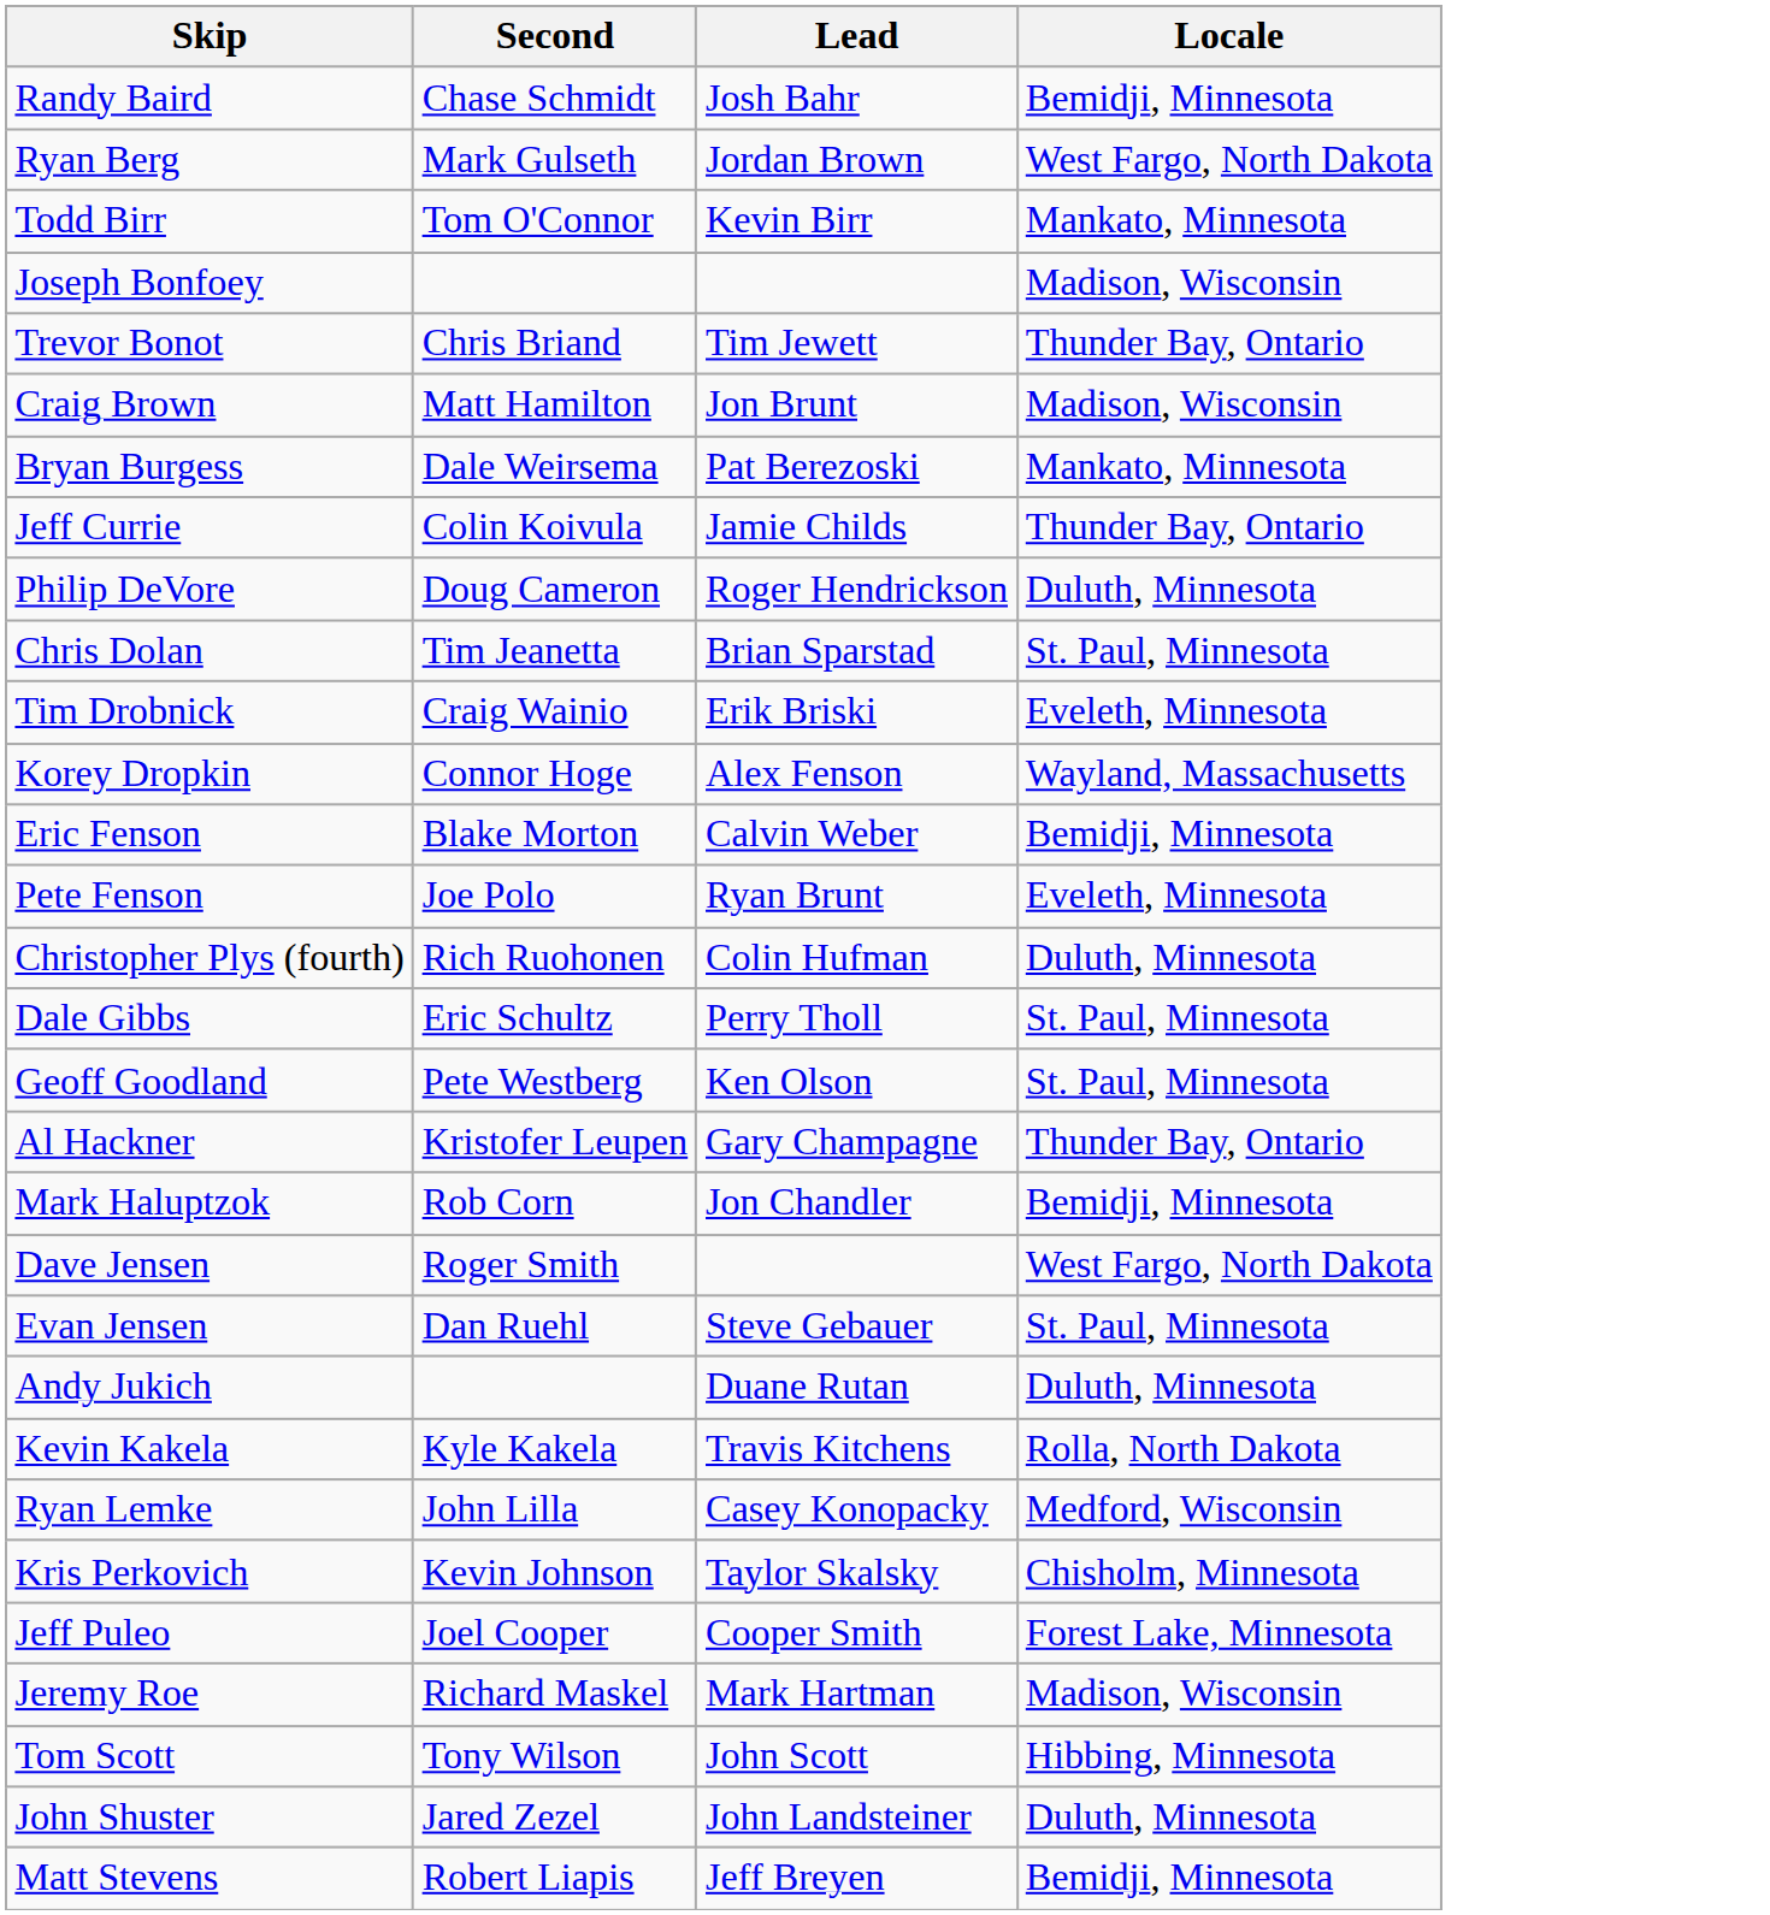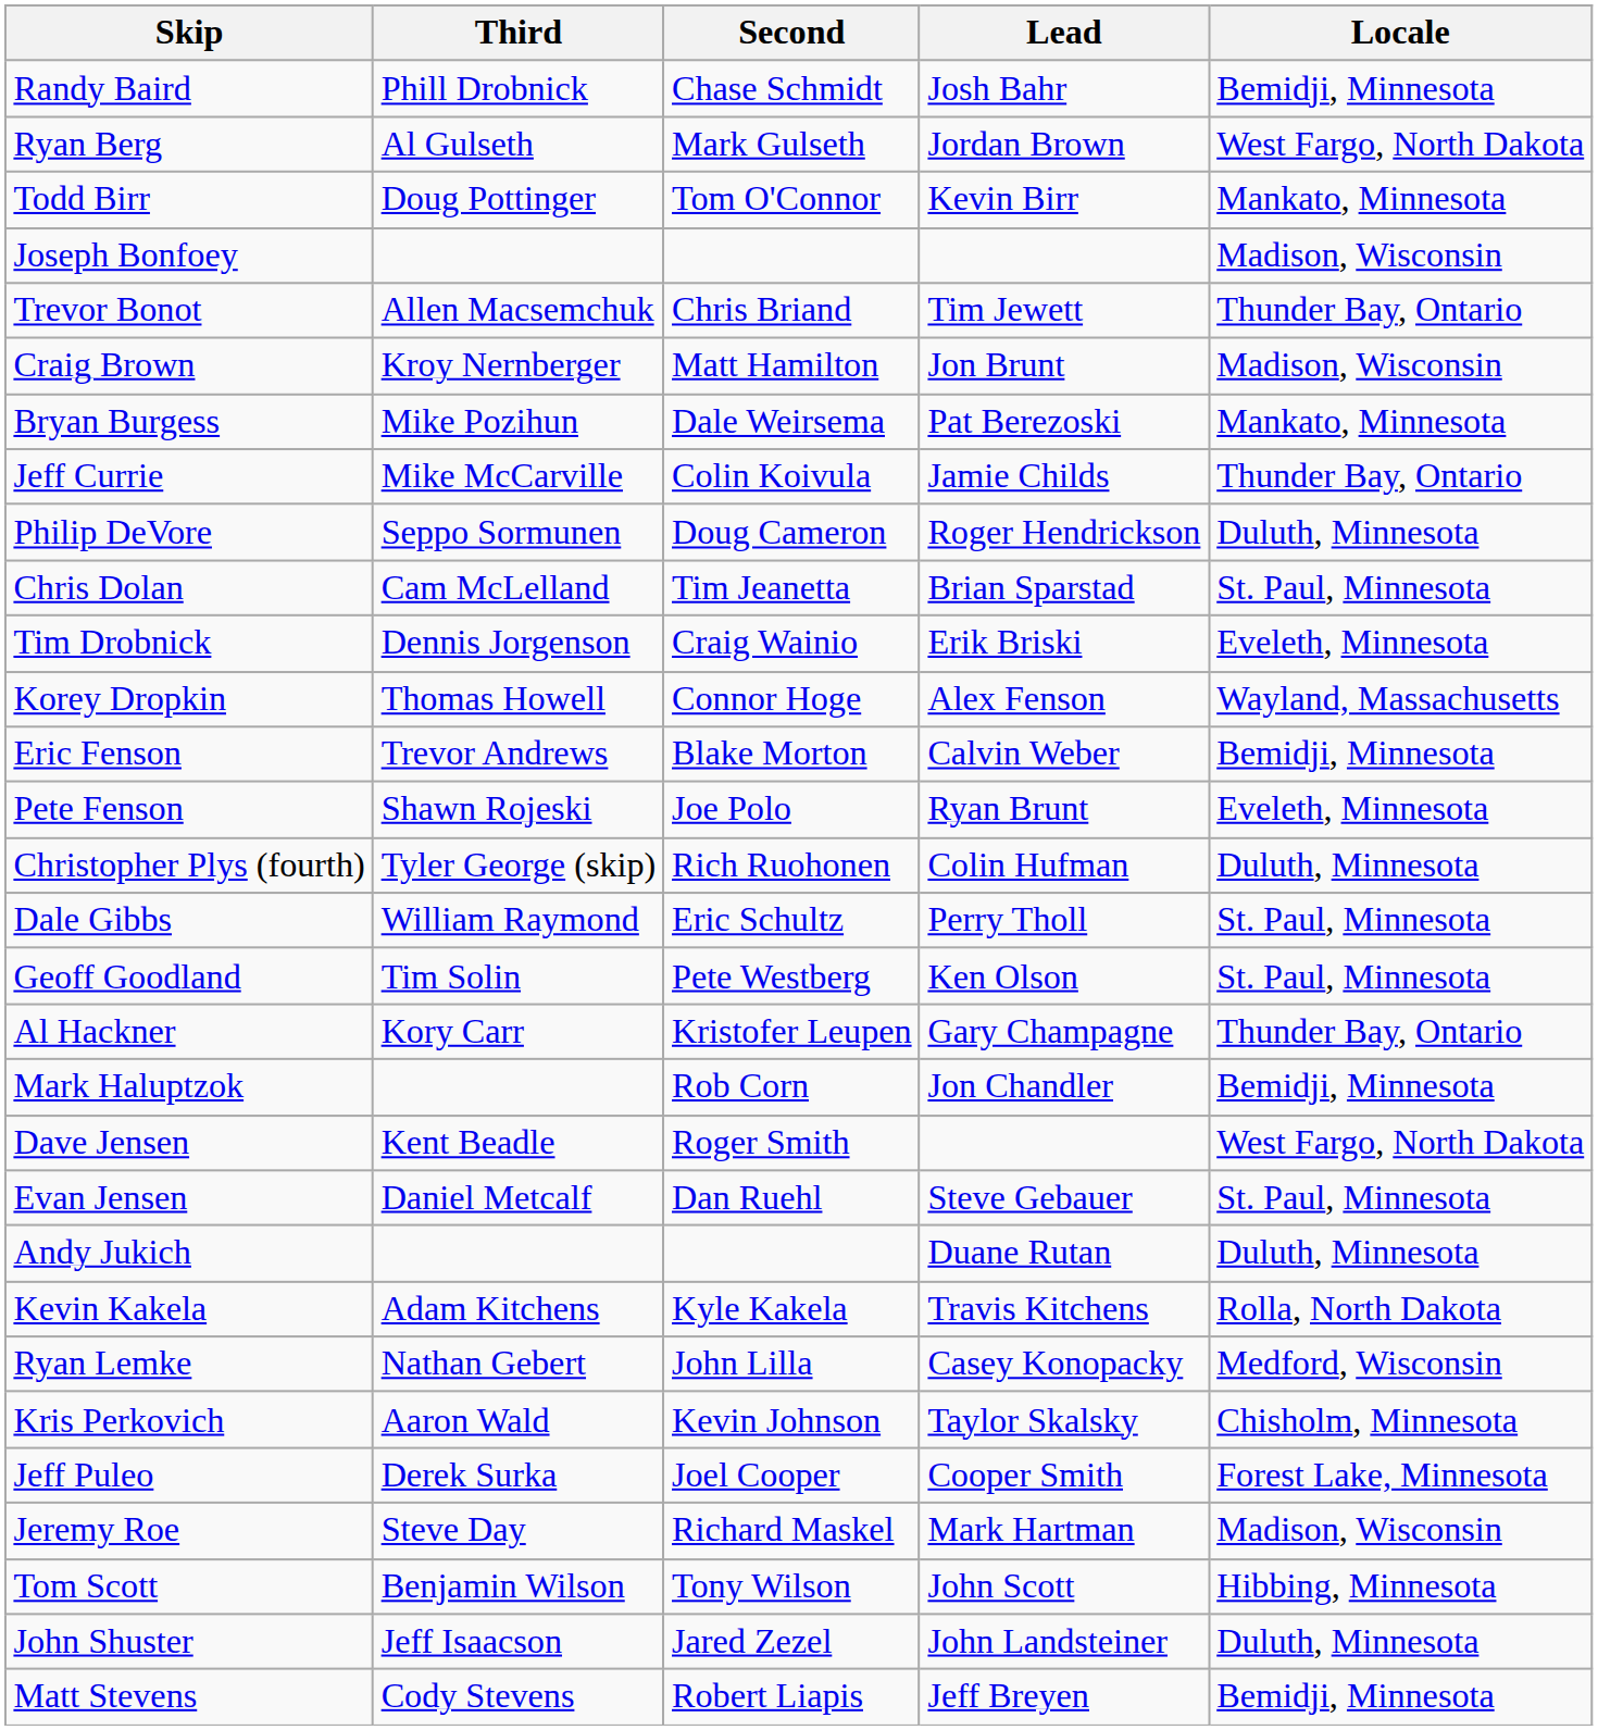 <table class=wikitable>
 <tr>
 <th>Skip</th>
+<th>Third</th>
 <th>Second</th>
 <th>Lead</th>
 <th>Locale</th>
 </tr>
 <tr>
 <td><a href='#'>Randy Baird</a></td>
+<td><a href='#'>Phill Drobnick</a></td>
 <td><a href='#'>Chase Schmidt</a></td>
 <td><a href='#'>Josh Bahr</a></td>
 <td> <a href='#'>Bemidji</a>, <a href='#'>Minnesota</a></td>
 </tr>
 <tr>
 <td><a href='#'>Ryan Berg</a></td>
+<td><a href='#'>Al Gulseth</a></td>
 <td><a href='#'>Mark Gulseth</a></td>
 <td><a href='#'>Jordan Brown</a></td>
 <td> <a href='#'>West Fargo</a>, <a href='#'>North Dakota</a></td>
 </tr>
 <tr>
 <td><a href='#'>Todd Birr</a></td>
+<td><a href='#'>Doug Pottinger</a></td>
 <td><a href='#'>Tom O'Connor</a></td>
 <td><a href='#'>Kevin Birr</a></td>
 <td> <a href='#'>Mankato</a>, <a href='#'>Minnesota</a></td>
 </tr>
 <tr>
 <td><a href='#'>Joseph Bonfoey</a></td>
 <td></td>
 <td></td>
+<td></td>
 <td> <a href='#'>Madison</a>, <a href='#'>Wisconsin</a></td>
 </tr>
 <tr>
 <td><a href='#'>Trevor Bonot</a></td>
+<td><a href='#'>Allen Macsemchuk</a></td>
 <td><a href='#'>Chris Briand</a></td>
 <td><a href='#'>Tim Jewett</a></td>
 <td> <a href='#'>Thunder Bay</a>, <a href='#'>Ontario</a></td>
 </tr>
 <tr>
 <td><a href='#'>Craig Brown</a></td>
+<td><a href='#'>Kroy Nernberger</a></td>
 <td><a href='#'>Matt Hamilton</a></td>
 <td><a href='#'>Jon Brunt</a></td>
 <td> <a href='#'>Madison</a>, <a href='#'>Wisconsin</a></td>
 </tr>
 <tr>
 <td><a href='#'>Bryan Burgess</a></td>
+<td><a href='#'>Mike Pozihun</a></td>
 <td><a href='#'>Dale Weirsema</a></td>
 <td><a href='#'>Pat Berezoski</a></td>
 <td> <a href='#'>Mankato</a>, <a href='#'>Minnesota</a></td>
 </tr>
 <tr>
 <td><a href='#'>Jeff Currie</a></td>
+<td><a href='#'>Mike McCarville</a></td>
 <td><a href='#'>Colin Koivula</a></td>
 <td><a href='#'>Jamie Childs</a></td>
 <td> <a href='#'>Thunder Bay</a>, <a href='#'>Ontario</a></td>
 </tr>
 <tr>
 <td><a href='#'>Philip DeVore</a></td>
+<td><a href='#'>Seppo Sormunen</a></td>
 <td><a href='#'>Doug Cameron</a></td>
 <td><a href='#'>Roger Hendrickson</a></td>
 <td> <a href='#'>Duluth</a>, <a href='#'>Minnesota</a></td>
 </tr>
 <tr>
 <td><a href='#'>Chris Dolan</a></td>
+<td><a href='#'>Cam McLelland</a></td>
 <td><a href='#'>Tim Jeanetta</a></td>
 <td><a href='#'>Brian Sparstad</a></td>
 <td> <a href='#'>St. Paul</a>, <a href='#'>Minnesota</a></td>
 </tr>
 <tr>
 <td><a href='#'>Tim Drobnick</a></td>
+<td><a href='#'>Dennis Jorgenson</a></td>
 <td><a href='#'>Craig Wainio</a></td>
 <td><a href='#'>Erik Briski</a></td>
 <td> <a href='#'>Eveleth</a>, <a href='#'>Minnesota</a></td>
 </tr>
 <tr>
 <td><a href='#'>Korey Dropkin</a></td>
+<td><a href='#'>Thomas Howell</a></td>
 <td><a href='#'>Connor Hoge</a></td>
 <td><a href='#'>Alex Fenson</a></td>
 <td> <a href='#'>Wayland, Massachusetts</a></td>
 </tr>
 <tr>
 <td><a href='#'>Eric Fenson</a></td>
+<td><a href='#'>Trevor Andrews</a></td>
 <td><a href='#'>Blake Morton</a></td>
 <td><a href='#'>Calvin Weber</a></td>
 <td> <a href='#'>Bemidji</a>, <a href='#'>Minnesota</a></td>
 </tr>
 <tr>
 <td><a href='#'>Pete Fenson</a></td>
+<td><a href='#'>Shawn Rojeski</a></td>
 <td><a href='#'>Joe Polo</a></td>
 <td><a href='#'>Ryan Brunt</a></td>
 <td> <a href='#'>Eveleth</a>, <a href='#'>Minnesota</a></td>
 </tr>
 <tr>
 <td><a href='#'>Christopher Plys</a> (fourth)</td>
+<td><a href='#'>Tyler George</a> (skip)</td>
 <td><a href='#'>Rich Ruohonen</a></td>
 <td><a href='#'>Colin Hufman</a></td>
 <td> <a href='#'>Duluth</a>, <a href='#'>Minnesota</a></td>
 </tr>
 <tr>
 <td><a href='#'>Dale Gibbs</a></td>
+<td><a href='#'>William Raymond</a></td>
 <td><a href='#'>Eric Schultz</a></td>
 <td><a href='#'>Perry Tholl</a></td>
 <td> <a href='#'>St. Paul</a>, <a href='#'>Minnesota</a></td>
 </tr>
 <tr>
 <td><a href='#'>Geoff Goodland</a></td>
+<td><a href='#'>Tim Solin</a></td>
 <td><a href='#'>Pete Westberg</a></td>
 <td><a href='#'>Ken Olson</a></td>
 <td> <a href='#'>St. Paul</a>, <a href='#'>Minnesota</a></td>
 </tr>
 <tr>
 <td><a href='#'>Al Hackner</a></td>
+<td><a href='#'>Kory Carr</a></td>
 <td><a href='#'>Kristofer Leupen</a></td>
 <td><a href='#'>Gary Champagne</a></td>
 <td> <a href='#'>Thunder Bay</a>, <a href='#'>Ontario</a></td>
 </tr>
 <tr>
 <td><a href='#'>Mark Haluptzok</a></td>
+<td></td>
 <td><a href='#'>Rob Corn</a></td>
 <td><a href='#'>Jon Chandler</a></td>
 <td> <a href='#'>Bemidji</a>, <a href='#'>Minnesota</a></td>
 </tr>
 <tr>
 <td><a href='#'>Dave Jensen</a></td>
+<td><a href='#'>Kent Beadle</a></td>
 <td><a href='#'>Roger Smith</a></td>
 <td></td>
 <td> <a href='#'>West Fargo</a>, <a href='#'>North Dakota</a></td>
 </tr>
 <tr>
 <td><a href='#'>Evan Jensen</a></td>
+<td><a href='#'>Daniel Metcalf</a></td>
 <td><a href='#'>Dan Ruehl</a></td>
 <td><a href='#'>Steve Gebauer</a></td>
 <td> <a href='#'>St. Paul</a>, <a href='#'>Minnesota</a></td>
 </tr>
 <tr>
 <td><a href='#'>Andy Jukich</a></td>
 <td></td>
+<td></td>
 <td><a href='#'>Duane Rutan</a></td>
 <td> <a href='#'>Duluth</a>, <a href='#'>Minnesota</a></td>
 </tr>
 <tr>
 <td><a href='#'>Kevin Kakela</a></td>
+<td><a href='#'>Adam Kitchens</a></td>
 <td><a href='#'>Kyle Kakela</a></td>
 <td><a href='#'>Travis Kitchens</a></td>
 <td> <a href='#'>Rolla</a>, <a href='#'>North Dakota</a></td>
 </tr>
 <tr>
 <td><a href='#'>Ryan Lemke</a></td>
+<td><a href='#'>Nathan Gebert</a></td>
 <td><a href='#'>John Lilla</a></td>
 <td><a href='#'>Casey Konopacky</a></td>
 <td> <a href='#'>Medford</a>, <a href='#'>Wisconsin</a></td>
 </tr>
 <tr>
 <td><a href='#'>Kris Perkovich</a></td>
+<td><a href='#'>Aaron Wald</a></td>
 <td><a href='#'>Kevin Johnson</a></td>
 <td><a href='#'>Taylor Skalsky</a></td>
 <td> <a href='#'>Chisholm</a>, <a href='#'>Minnesota</a></td>
 </tr>
 <tr>
 <td><a href='#'>Jeff Puleo</a></td>
+<td><a href='#'>Derek Surka</a></td>
 <td><a href='#'>Joel Cooper</a></td>
 <td><a href='#'>Cooper Smith</a></td>
 <td> <a href='#'>Forest Lake, Minnesota</a></td>
 </tr>
 <tr>
 <td><a href='#'>Jeremy Roe</a></td>
+<td><a href='#'>Steve Day</a></td>
 <td><a href='#'>Richard Maskel</a></td>
 <td><a href='#'>Mark Hartman</a></td>
 <td> <a href='#'>Madison</a>, <a href='#'>Wisconsin</a></td>
 </tr>
 <tr>
 <td><a href='#'>Tom Scott</a></td>
+<td><a href='#'>Benjamin Wilson</a></td>
 <td><a href='#'>Tony Wilson</a></td>
 <td><a href='#'>John Scott</a></td>
 <td> <a href='#'>Hibbing</a>, <a href='#'>Minnesota</a></td>
 </tr>
 <tr>
 <td><a href='#'>John Shuster</a></td>
+<td><a href='#'>Jeff Isaacson</a></td>
 <td><a href='#'>Jared Zezel</a></td>
 <td><a href='#'>John Landsteiner</a></td>
 <td> <a href='#'>Duluth</a>, <a href='#'>Minnesota</a></td>
 </tr>
 <tr>
 <td><a href='#'>Matt Stevens</a></td>
+<td><a href='#'>Cody Stevens</a></td>
 <td><a href='#'>Robert Liapis</a></td>
 <td><a href='#'>Jeff Breyen</a></td>
 <td> <a href='#'>Bemidji</a>, <a href='#'>Minnesota</a></td>
 </tr>
 </table>
